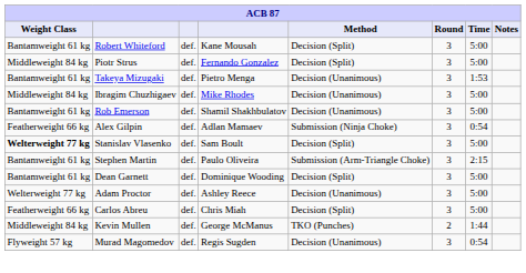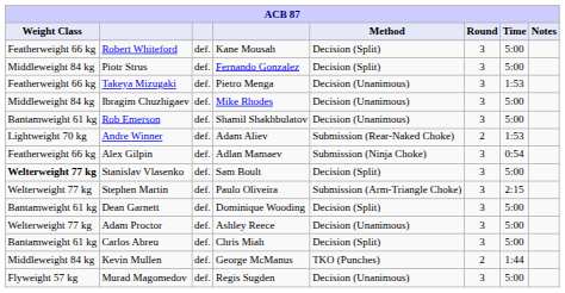 <table class="wikitable" style="font-size: 80%;">
 <tr>
 <th colspan="8" style="background-color: #ccf; color: #000080; text-align: center;"><strong>ACB 87</strong></th>
 </tr>
 <tr>
 <th colspan="1" style="background-color: #E6E8FA; color: #000000; text-align: center;">Weight Class</th>
 <th colspan="1" style="background-color: #E6E8FA; color: #000000; text-align: center;"></th>
 <th colspan="1" style="background-color: #E6E8FA; color: #000000; text-align: center;"></th>
 <th colspan="1" style="background-color: #E6E8FA; color: #000000; text-align: center;"></th>
 <th colspan="1" style="background-color: #E6E8FA; color: #000000; text-align: center;">Method</th>
 <th colspan="1" style="background-color: #E6E8FA; color: #000000; text-align: center;">Round</th>
 <th colspan="1" style="background-color: #E6E8FA; color: #000000; text-align: center;">Time</th>
 <th colspan="1" style="background-color: #E6E8FA; color: #000000; text-align: center;">Notes</th>
 </tr>
 <tr>
-<td>Bantamweight 61 kg</td>
+<td>Featherweight 66 kg</td>
 <td> <a href='#'>Robert Whiteford</a></td>
 <td>def.</td>
 <td> Kane Mousah</td>
 <td>Decision (Split)</td>
 <td align=center>3</td>
 <td align=center>5:00</td>
 <td></td>
 </tr>
 <tr>
 <td>Middleweight 84 kg</td>
 <td> Piotr Strus</td>
 <td>def.</td>
 <td> <a href='#'>Fernando Gonzalez</a></td>
 <td>Decision (Split)</td>
 <td align=center>3</td>
 <td align=center>5:00</td>
 <td></td>
 </tr>
 <tr>
-<td>Bantamweight 61 kg</td>
+<td>Featherweight 66 kg</td>
 <td> <a href='#'>Takeya Mizugaki</a></td>
 <td>def.</td>
 <td> Pietro Menga</td>
 <td>Decision (Unanimous)</td>
 <td align=center>3</td>
 <td align=center>1:53</td>
 <td></td>
 </tr>
 <tr>
 <td>Middleweight 84 kg</td>
 <td> Ibragim Chuzhigaev</td>
 <td>def.</td>
 <td> <a href='#'>Mike Rhodes</a></td>
 <td>Decision (Unanimous)</td>
 <td align=center>3</td>
 <td align=center>5:00</td>
 <td></td>
 </tr>
 <tr>
 <td>Bantamweight 61 kg</td>
 <td> <a href='#'>Rob Emerson</a></td>
 <td>def.</td>
 <td> Shamil Shakhbulatov</td>
 <td>Decision (Unanimous)</td>
 <td align=center>3</td>
 <td align=center>5:00</td>
 <td></td>
 </tr>
 <tr>
+<td>Lightweight 70 kg</td>
+<td> <a href='#'>Andre Winner</a></td>
+<td>def.</td>
+<td> Adam Aliev</td>
+<td>Submission (Rear-Naked Choke)</td>
+<td align=center>2</td>
+<td align=center>1:53</td>
+<td></td>
+</tr>
+<tr>
 <td>Featherweight 66 kg</td>
 <td> Alex Gilpin</td>
 <td>def.</td>
 <td> Adlan Mamaev</td>
 <td>Submission (Ninja Choke)</td>
 <td align=center>3</td>
 <td align=center>0:54</td>
 <td></td>
 </tr>
 <tr>
 <td><strong>Welterweight 77 kg</strong></td>
 <td> Stanislav Vlasenko</td>
 <td>def.</td>
 <td> Sam Boult</td>
 <td>Decision (Split)</td>
 <td align=center>3</td>
 <td align=center>5:00</td>
 <td></td>
 </tr>
 <tr>
-<td>Bantamweight 61 kg</td>
+<td>Welterweight 77 kg</td>
 <td> Stephen Martin</td>
 <td>def.</td>
 <td> Paulo Oliveira</td>
 <td>Submission (Arm-Triangle Choke)</td>
 <td align=center>3</td>
 <td align=center>2:15</td>
 <td></td>
 </tr>
 <tr>
 <td>Bantamweight 61 kg</td>
 <td> Dean Garnett</td>
 <td>def.</td>
 <td> Dominique Wooding</td>
 <td>Decision (Split)</td>
 <td align=center>3</td>
 <td align=center>5:00</td>
 <td></td>
 </tr>
 <tr>
 <td>Welterweight 77 kg</td>
 <td> Adam Proctor</td>
 <td>def.</td>
 <td> Ashley Reece</td>
 <td>Decision (Unanimous)</td>
 <td align=center>3</td>
 <td align=center>5:00</td>
 <td></td>
 </tr>
 <tr>
-<td>Featherweight 66 kg</td>
+<td>Bantamweight 61 kg</td>
 <td> Carlos Abreu</td>
 <td>def.</td>
 <td> Chris Miah</td>
 <td>Decision (Split)</td>
 <td align=center>3</td>
 <td align=center>5:00</td>
 <td></td>
 </tr>
 <tr>
 <td>Middleweight 84 kg</td>
 <td> Kevin Mullen</td>
 <td>def.</td>
 <td> George McManus</td>
 <td>TKO (Punches)</td>
 <td align=center>2</td>
 <td align=center>1:44</td>
 <td></td>
 </tr>
 <tr>
 <td>Flyweight 57 kg</td>
 <td> Murad Magomedov</td>
 <td>def.</td>
 <td> Regis Sugden</td>
 <td>Decision (Unanimous)</td>
 <td align=center>3</td>
-<td align=center>0:54</td>
+<td align=center>5:00</td>
 <td></td>
 </tr>
 </table>
